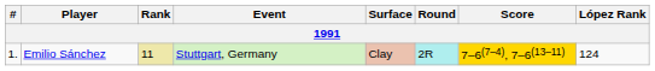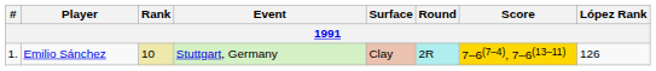 <table class="wikitable sortable">
 <tr>
 <th>#</th>
 <th width=150>Player</th>
 <th>Rank</th>
 <th width=250>Event</th>
 <th>Surface</th>
 <th>Round</th>
 <th width=150>Score</th>
 <th>López Rank</th>
 </tr>
 <tr>
 <th colspan=8><a href='#'>1991</a></th>
 </tr>
 <tr>
 <td>1.</td>
 <td> <a href='#'>Emilio Sánchez</a></td>
-<td bgcolor=EEE8AA>11</td>
+<td bgcolor=EEE8AA>10</td>
 <td bgcolor=d4f1c5><a href='#'>Stuttgart</a>, Germany</td>
 <td bgcolor=#ebc2af>Clay</td>
 <td bgcolor=afeeee>2R</td>
 <td style="background: gold;">7–6<sup>(7–4)</sup>, 7–6<sup>(13–11)</sup></td>
-<td>124</td>
+<td>126</td>
 </tr>
 </table>
